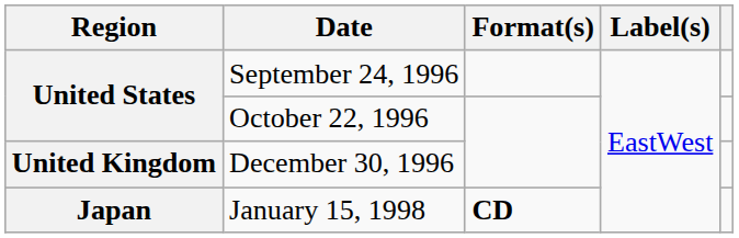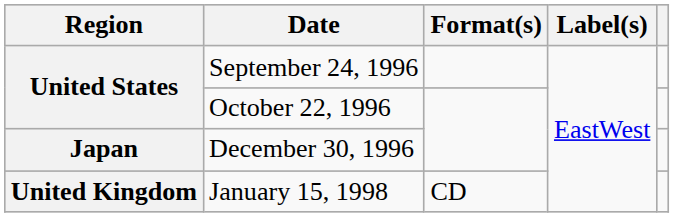 <table class="wikitable plainrowheaders">
 <tr>
 <th scope="col">Region</th>
 <th scope="col">Date</th>
 <th scope="col">Format(s)</th>
 <th scope="col">Label(s)</th>
 <th scope="col"></th>
 </tr>
 <tr>
 <th scope="row" rowspan="2">United States</th>
 <td>September 24, 1996</td>
 <td></td>
 <td rowspan="4"><a href='#'>EastWest</a></td>
 <td align="center"></td>
 </tr>
 <tr>
 <td>October 22, 1996</td>
 <td rowspan="2"></td>
 <td align="center"></td>
 </tr>
 <tr>
-<th scope="row">United Kingdom</th>
+<th scope="row">Japan</th>
 <td>December 30, 1996</td>
 <td align="center"></td>
 </tr>
 <tr>
-<th scope="row">Japan</th>
+<th scope="row">United Kingdom</th>
 <td>January 15, 1998</td>
-<td><strong>CD</strong></td>
+<td>CD</td>
 <td align="center"></td>
 </tr>
 </table>
